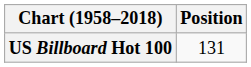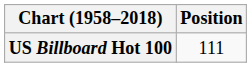 <table class="wikitable plainrowheaders">
 <tr>
 <th scope="col">Chart (1958–2018)</th>
 <th scope="col">Position</th>
 </tr>
 <tr>
 <th scope="row">US <em>Billboard</em> Hot 100</th>
-<td style="text-align:center;">131</td>
+<td style="text-align:center;">111</td>
 </tr>
 </table>
